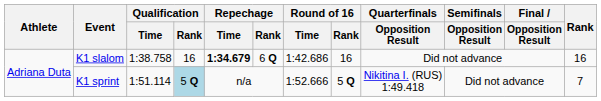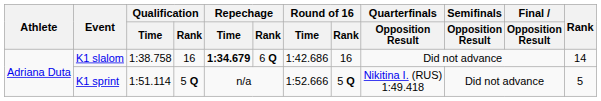 <table class="wikitable" style="font-size:90%;">
 <tr>
 <th rowspan=2>Athlete</th>
 <th rowspan=2>Event</th>
 <th colspan=2>Qualification</th>
 <th colspan=2>Repechage</th>
 <th colspan=2>Round of 16</th>
 <th>Quarterfinals</th>
 <th>Semifinals</th>
 <th>Final / </th>
 <th rowspan=2>Rank</th>
 </tr>
 <tr style="font-size:95%">
 <th>Time</th>
 <th>Rank</th>
 <th>Time</th>
 <th>Rank</th>
 <th>Time</th>
 <th>Rank</th>
 <th>Opposition <br>Result</th>
 <th>Opposition <br>Result</th>
 <th>Opposition <br>Result</th>
 </tr>
 <tr align=center>
 <td rowspan=2 align=left><a href='#'>Adriana Duta</a></td>
 <td align=left><a href='#'>K1 slalom</a></td>
 <td>1:38.758</td>
 <td>16</td>
 <td><strong>1:34.679</strong></td>
 <td>6 <strong>Q</strong></td>
 <td>1:42.686</td>
 <td>16</td>
 <td colspan = 3>Did not advance</td>
-<td>16</td>
+<td>14</td>
 </tr>
 <tr>
 <td align=left><a href='#'>K1 sprint</a></td>
 <td>1:51.114</td>
-<td align=center style="background: lightblue;">5 <strong>Q</strong></td>
+<td align=center>5 <strong>Q</strong></td>
 <td colspan = 2 align=center>n/a</td>
 <td>1:52.666</td>
 <td align=center>5 <strong>Q</strong></td>
 <td align=center><a href='#'>Nikitina I.</a> (RUS)<br>1:49.418</td>
 <td colspan = 2 align=center>Did not advance</td>
-<td align=center>7</td>
+<td align=center>5</td>
 </tr>
 </table>
